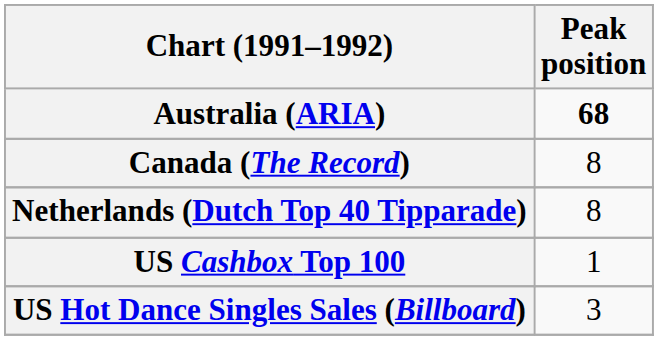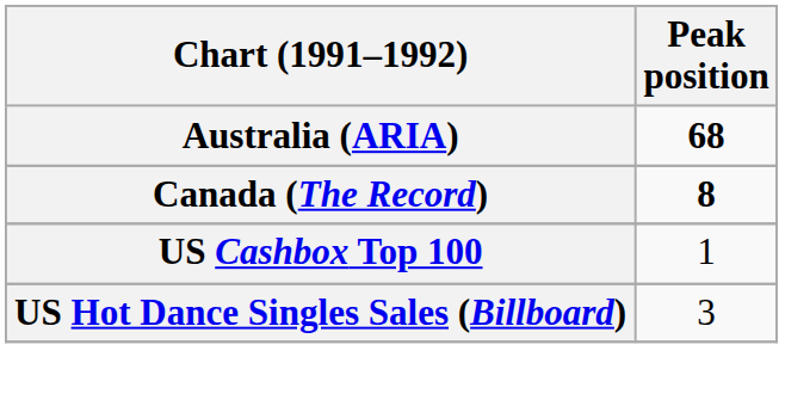 <table class="wikitable sortable plainrowheaders" style="text-align:center">
 <tr>
 <th>Chart (1991–1992)</th>
 <th>Peak<br>position</th>
 </tr>
 <tr>
 <th scope="row">Australia (<a href='#'>ARIA</a>)</th>
 <td><strong>68</strong></td>
 </tr>
 <tr>
 </tr>
 <tr>
 </tr>
 <tr>
 </tr>
 <tr>
 <th scope="row">Canada (<em><a href='#'>The Record</a></em>)</th>
-<td>8</td>
+<td><strong>8</strong></td>
 </tr>
 <tr>
-</tr>
-<tr>
-<th scope="row">Netherlands (<a href='#'>Dutch Top 40 Tipparade</a>)</th>
-<td>8</td>
 </tr>
 <tr>
 </tr>
 <tr>
 </tr>
 <tr>
 </tr>
 <tr>
 <th scope="row">US <a href='#'><em>Cashbox</em> Top 100</a></th>
 <td align="center">1</td>
 </tr>
 <tr>
 </tr>
 <tr>
 </tr>
 <tr>
 <th scope="row">US <a href='#'>Hot Dance Singles Sales</a> (<em><a href='#'>Billboard</a></em>)</th>
 <td>3</td>
 </tr>
 <tr>
 </tr>
 </table>
